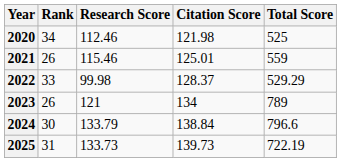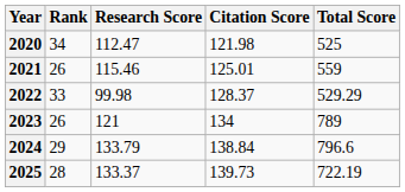 <table class="wikitable sortable">
 <tr>
 <th>Year</th>
 <th>Rank</th>
 <th>Research Score</th>
 <th>Citation Score</th>
 <th>Total Score</th>
 </tr>
 <tr>
 <th>2020</th>
 <td>34</td>
-<td>112.46</td>
+<td>112.47</td>
 <td>121.98</td>
 <td>525</td>
 </tr>
 <tr>
 <th>2021</th>
 <td>26</td>
 <td>115.46</td>
 <td>125.01</td>
 <td>559</td>
 </tr>
 <tr>
 <th>2022</th>
 <td>33</td>
 <td>99.98</td>
 <td>128.37</td>
 <td>529.29</td>
 </tr>
 <tr>
 <th>2023</th>
 <td>26</td>
 <td>121</td>
 <td>134</td>
 <td>789</td>
 </tr>
 <tr>
 <th>2024</th>
-<td>30</td>
+<td>29</td>
 <td>133.79</td>
 <td>138.84</td>
 <td>796.6</td>
 </tr>
 <tr>
 <th>2025</th>
-<td>31</td>
-<td>133.73</td>
+<td>28</td>
+<td>133.37</td>
 <td>139.73</td>
 <td>722.19</td>
 </tr>
 </table>
